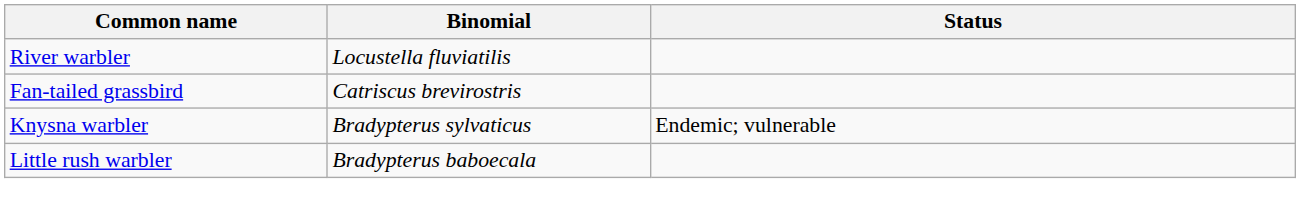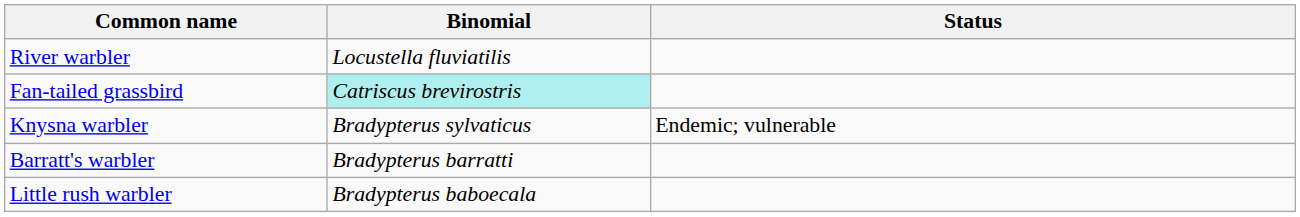 <table width=60% class="wikitable">
 <tr>
 <th width=25%>Common name</th>
 <th width=25%>Binomial</th>
 <th width=50%>Status</th>
 </tr>
 <tr>
 <td><a href='#'>River warbler</a></td>
 <td><em>Locustella fluviatilis</em></td>
 <td></td>
 </tr>
 <tr>
 <td><a href='#'>Fan-tailed grassbird</a></td>
-<td><em>Catriscus brevirostris</em></td>
+<td style="background: paleturquoise;"><em>Catriscus brevirostris</em></td>
 <td></td>
 </tr>
 <tr>
 <td><a href='#'>Knysna warbler</a></td>
 <td><em>Bradypterus sylvaticus</em></td>
 <td>Endemic; vulnerable</td>
 </tr>
 <tr>
+<td><a href='#'>Barratt's warbler</a></td>
+<td><em>Bradypterus barratti</em></td>
+<td></td>
+</tr>
+<tr>
 <td><a href='#'>Little rush warbler</a></td>
 <td><em>Bradypterus baboecala</em></td>
 <td></td>
 </tr>
 </table>
